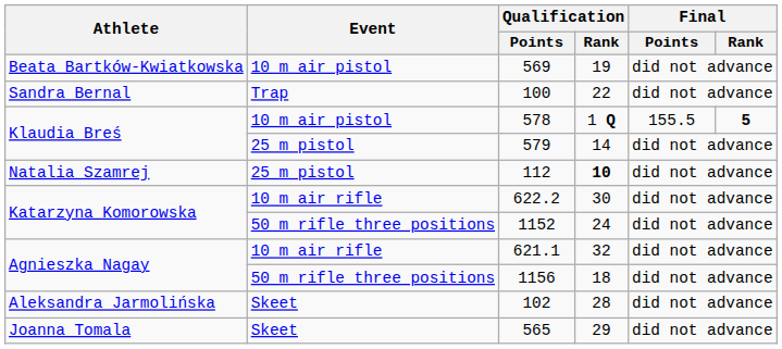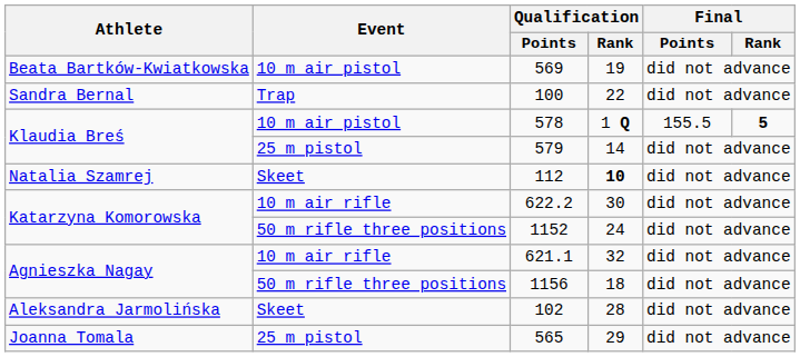 <table class="wikitable" style="font-size:90%">
 <tr>
 <th rowspan="2">Athlete</th>
 <th rowspan="2">Event</th>
 <th colspan=2>Qualification</th>
 <th colspan=2>Final</th>
 </tr>
 <tr style="font-size:95%">
 <th>Points</th>
 <th>Rank</th>
 <th>Points</th>
 <th>Rank</th>
 </tr>
 <tr align=center>
 <td align=left><a href='#'>Beata Bartków-Kwiatkowska</a></td>
 <td align=left><a href='#'>10 m air pistol</a></td>
 <td>569</td>
 <td>19</td>
 <td colspan=2>did not advance</td>
 </tr>
 <tr align=center>
 <td align=left><a href='#'>Sandra Bernal</a></td>
 <td align=left><a href='#'>Trap</a></td>
 <td>100</td>
 <td>22</td>
 <td colspan=2>did not advance</td>
 </tr>
 <tr align=center>
 <td align=left rowspan=2><a href='#'>Klaudia Breś</a></td>
 <td align=left><a href='#'>10 m air pistol</a></td>
 <td>578</td>
 <td>1 <strong>Q</strong></td>
 <td>155.5</td>
 <td><strong>5</strong></td>
 </tr>
 <tr align=center>
 <td align=left><a href='#'>25 m pistol</a></td>
 <td>579</td>
 <td>14</td>
 <td colspan=2>did not advance</td>
 </tr>
 <tr align=center>
 <td align=left><a href='#'>Natalia Szamrej</a></td>
-<td align=left><a href='#'>25 m pistol</a></td>
+<td align=left><a href='#'>Skeet</a></td>
 <td>112</td>
 <td><strong>10</strong></td>
 <td colspan=2>did not advance</td>
 </tr>
 <tr align=center>
 <td align=left rowspan=2><a href='#'>Katarzyna Komorowska</a></td>
 <td align=left><a href='#'>10 m air rifle</a></td>
 <td>622.2</td>
 <td>30</td>
 <td colspan=2>did not advance</td>
 </tr>
 <tr align=center>
 <td align=left><a href='#'>50 m rifle three positions</a></td>
 <td>1152</td>
 <td>24</td>
 <td colspan=2>did not advance</td>
 </tr>
 <tr align=center>
 <td align=left rowspan=2><a href='#'>Agnieszka Nagay</a></td>
 <td align=left><a href='#'>10 m air rifle</a></td>
 <td>621.1</td>
 <td>32</td>
 <td colspan=2>did not advance</td>
 </tr>
 <tr align=center>
 <td align=left><a href='#'>50 m rifle three positions</a></td>
 <td>1156</td>
 <td>18</td>
 <td colspan=2>did not advance</td>
 </tr>
 <tr align=center>
 <td align=left><a href='#'>Aleksandra Jarmolińska</a></td>
 <td align=left><a href='#'>Skeet</a></td>
 <td>102</td>
 <td>28</td>
 <td colspan=2>did not advance</td>
 </tr>
 <tr align=center>
 <td align=left><a href='#'>Joanna Tomala</a></td>
-<td align=left><a href='#'>Skeet</a></td>
+<td align=left><a href='#'>25 m pistol</a></td>
 <td>565</td>
 <td>29</td>
 <td colspan=2>did not advance</td>
 </tr>
 </table>
